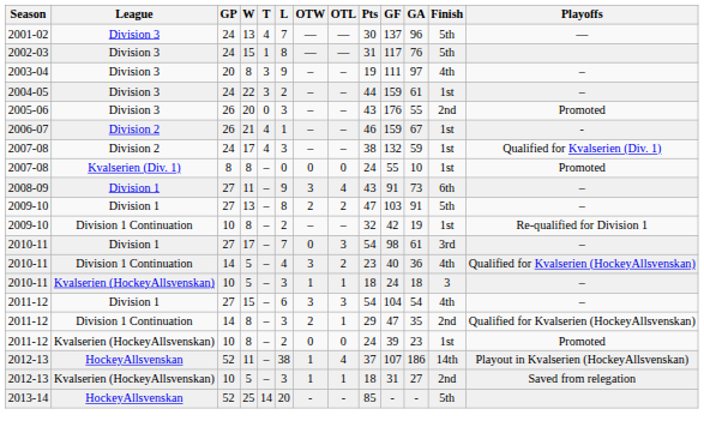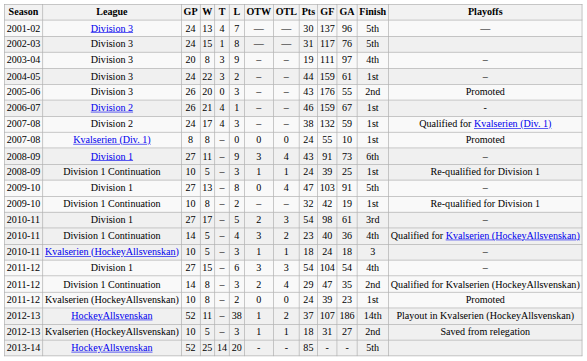 <table class="wikitable" style="text-align:center;">
 <tr>
 <th>Season</th>
 <th>League</th>
 <th>GP</th>
 <th>W</th>
 <th>T</th>
 <th>L</th>
 <th>OTW</th>
 <th>OTL</th>
 <th>Pts</th>
 <th>GF</th>
 <th>GA</th>
 <th>Finish</th>
 <th>Playoffs</th>
 </tr>
 <tr>
 <td>2001-02</td>
 <td><a href='#'>Division 3</a></td>
 <td>24</td>
 <td>13</td>
 <td>4</td>
 <td>7</td>
 <td>—</td>
 <td>—</td>
 <td>30</td>
 <td>137</td>
 <td>96</td>
 <td>5th</td>
 <td>—</td>
 </tr>
 <tr bgcolor="#f0f0f0">
 <td>2002-03</td>
 <td>Division 3</td>
 <td>24</td>
 <td>15</td>
 <td>1</td>
 <td>8</td>
 <td>—</td>
 <td>—</td>
 <td>31</td>
 <td>117</td>
 <td>76</td>
 <td>5th</td>
 <td></td>
 </tr>
 <tr>
 <td>2003-04</td>
 <td>Division 3</td>
 <td>20</td>
 <td>8</td>
 <td>3</td>
 <td>9</td>
 <td>–</td>
 <td>–</td>
 <td>19</td>
 <td>111</td>
 <td>97</td>
 <td>4th</td>
 <td>–</td>
 </tr>
 <tr bgcolor="#f0f0f0">
 <td>2004-05</td>
 <td>Division 3</td>
 <td>24</td>
 <td>22</td>
 <td>3</td>
 <td>2</td>
 <td>–</td>
 <td>–</td>
 <td>44</td>
 <td>159</td>
 <td>61</td>
 <td>1st</td>
 <td>–</td>
 </tr>
 <tr>
 <td>2005-06</td>
 <td>Division 3</td>
 <td>26</td>
 <td>20</td>
 <td>0</td>
 <td>3</td>
 <td>–</td>
 <td>–</td>
 <td>43</td>
 <td>176</td>
 <td>55</td>
 <td>2nd</td>
 <td>Promoted</td>
 </tr>
 <tr bgcolor="#f0f0f0">
 <td>2006-07</td>
 <td><a href='#'>Division 2</a></td>
 <td>26</td>
 <td>21</td>
 <td>4</td>
 <td>1</td>
 <td>–</td>
 <td>–</td>
 <td>46</td>
 <td>159</td>
 <td>67</td>
 <td>1st</td>
 <td>-</td>
 </tr>
 <tr>
 <td>2007-08</td>
 <td>Division 2</td>
 <td>24</td>
 <td>17</td>
 <td>4</td>
 <td>3</td>
 <td>–</td>
 <td>–</td>
 <td>38</td>
 <td>132</td>
 <td>59</td>
 <td>1st</td>
 <td>Qualified for <a href='#'>Kvalserien (Div. 1)</a></td>
 </tr>
 <tr>
 <td>2007-08</td>
 <td><a href='#'>Kvalserien (Div. 1)</a></td>
 <td>8</td>
 <td>8</td>
 <td>–</td>
 <td>0</td>
 <td>0</td>
 <td>0</td>
 <td>24</td>
 <td>55</td>
 <td>10</td>
 <td>1st</td>
 <td>Promoted</td>
 </tr>
 <tr bgcolor="#f0f0f0">
 <td>2008-09</td>
 <td><a href='#'>Division 1</a></td>
 <td>27</td>
 <td>11</td>
 <td>–</td>
 <td>9</td>
 <td>3</td>
 <td>4</td>
 <td>43</td>
 <td>91</td>
 <td>73</td>
 <td>6th</td>
 <td>–</td>
 </tr>
+<tr bgcolor="#f0f0f0">
+<td>2008-09</td>
+<td>Division 1 Continuation</td>
+<td>10</td>
+<td>5</td>
+<td>–</td>
+<td>3</td>
+<td>1</td>
+<td>1</td>
+<td>24</td>
+<td>39</td>
+<td>25</td>
+<td>1st</td>
+<td>Re-qualified for Division 1</td>
+</tr>
 <tr>
 <td>2009-10</td>
 <td>Division 1</td>
 <td>27</td>
 <td>13</td>
 <td>–</td>
 <td>8</td>
-<td>2</td>
-<td>2</td>
+<td>0</td>
+<td>4</td>
 <td>47</td>
 <td>103</td>
 <td>91</td>
 <td>5th</td>
 <td>–</td>
 </tr>
 <tr>
 <td>2009-10</td>
 <td>Division 1 Continuation</td>
 <td>10</td>
 <td>8</td>
 <td>–</td>
 <td>2</td>
 <td>–</td>
 <td>–</td>
 <td>32</td>
 <td>42</td>
 <td>19</td>
 <td>1st</td>
 <td>Re-qualified for Division 1</td>
 </tr>
 <tr bgcolor="#f0f0f0">
 <td>2010-11</td>
 <td>Division 1</td>
 <td>27</td>
 <td>17</td>
 <td>–</td>
-<td>7</td>
-<td>0</td>
+<td>5</td>
+<td>2</td>
 <td>3</td>
 <td>54</td>
 <td>98</td>
 <td>61</td>
 <td>3rd</td>
 <td>–</td>
 </tr>
 <tr bgcolor="#f0f0f0">
 <td>2010-11</td>
 <td>Division 1 Continuation</td>
 <td>14</td>
 <td>5</td>
 <td>–</td>
 <td>4</td>
 <td>3</td>
 <td>2</td>
 <td>23</td>
 <td>40</td>
 <td>36</td>
 <td>4th</td>
 <td>Qualified for <a href='#'>Kvalserien (HockeyAllsvenskan)</a></td>
 </tr>
 <tr bgcolor="#f0f0f0">
 <td>2010-11</td>
 <td><a href='#'>Kvalserien (HockeyAllsvenskan)</a></td>
 <td>10</td>
 <td>5</td>
 <td>–</td>
 <td>3</td>
 <td>1</td>
 <td>1</td>
 <td>18</td>
 <td>24</td>
 <td>18</td>
 <td>3</td>
 <td>–</td>
 </tr>
 <tr>
 <td>2011-12</td>
 <td>Division 1</td>
 <td>27</td>
 <td>15</td>
 <td>–</td>
 <td>6</td>
 <td>3</td>
 <td>3</td>
 <td>54</td>
 <td>104</td>
 <td>54</td>
 <td>4th</td>
 <td>–</td>
 </tr>
 <tr>
 <td>2011-12</td>
 <td>Division 1 Continuation</td>
 <td>14</td>
 <td>8</td>
 <td>–</td>
 <td>3</td>
 <td>2</td>
-<td>1</td>
+<td>4</td>
 <td>29</td>
 <td>47</td>
 <td>35</td>
 <td>2nd</td>
 <td>Qualified for Kvalserien (HockeyAllsvenskan)</td>
 </tr>
 <tr>
 <td>2011-12</td>
 <td>Kvalserien (HockeyAllsvenskan)</td>
 <td>10</td>
 <td>8</td>
 <td>–</td>
 <td>2</td>
 <td>0</td>
 <td>0</td>
 <td>24</td>
 <td>39</td>
 <td>23</td>
 <td>1st</td>
 <td>Promoted</td>
 </tr>
 <tr bgcolor="#f0f0f0">
 <td>2012-13</td>
 <td><a href='#'>HockeyAllsvenskan</a></td>
 <td>52</td>
 <td>11</td>
 <td>–</td>
 <td>38</td>
 <td>1</td>
-<td>4</td>
+<td>2</td>
 <td>37</td>
 <td>107</td>
 <td>186</td>
 <td>14th</td>
 <td>Playout in Kvalserien (HockeyAllsvenskan)</td>
 </tr>
 <tr bgcolor="#f0f0f0">
 <td>2012-13</td>
 <td>Kvalserien (HockeyAllsvenskan)</td>
 <td>10</td>
 <td>5</td>
 <td>–</td>
 <td>3</td>
 <td>1</td>
 <td>1</td>
 <td>18</td>
 <td>31</td>
 <td>27</td>
 <td>2nd</td>
 <td>Saved from relegation</td>
 </tr>
 <tr bgcolor="#f0f0f0">
 <td>2013-14</td>
 <td><a href='#'>HockeyAllsvenskan</a></td>
 <td>52</td>
 <td>25</td>
 <td>14</td>
 <td>20</td>
 <td>-</td>
 <td>-</td>
 <td>85</td>
 <td>-</td>
 <td>-</td>
 <td>5th</td>
 <td></td>
 </tr>
 </table>
